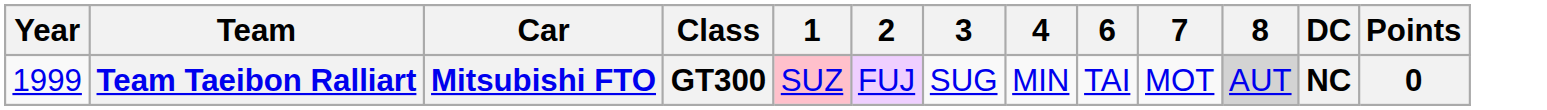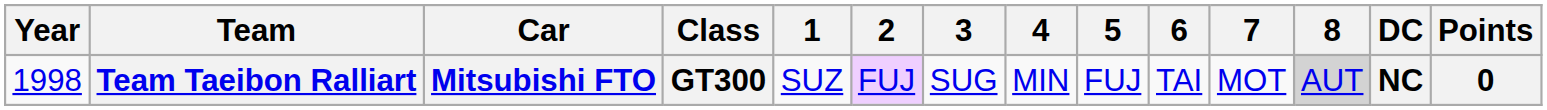 <table class="wikitable" style="text-align:center; font-size:90%">
 <tr>
 <th>Year</th>
 <th>Team</th>
 <th>Car</th>
 <th>Class</th>
 <th>1</th>
 <th>2</th>
 <th>3</th>
 <th>4</th>
+<th>5</th>
 <th>6</th>
 <th>7</th>
 <th>8</th>
 <th>DC</th>
 <th>Points</th>
 </tr>
 <tr>
-<td><a href='#'>1999</a></td>
+<td><a href='#'>1998</a></td>
 <th><a href='#'>Team Taeibon Ralliart</a></th>
 <th><a href='#'>Mitsubishi FTO</a></th>
 <th>GT300</th>
-<td style="background: pink;"><a href='#'>SUZ</a></td>
+<td><a href='#'>SUZ</a></td>
 <td bgcolor="#EFCFFF"><a href='#'>FUJ</a><br></td>
 <td><a href='#'>SUG</a></td>
 <td><a href='#'>MIN</a></td>
+<td><a href='#'>FUJ</a></td>
 <td><a href='#'>TAI</a></td>
 <td><a href='#'>MOT</a></td>
 <td style="background: lightgrey;"><a href='#'>AUT</a></td>
 <th>NC</th>
 <th>0</th>
 </tr>
 </table>
